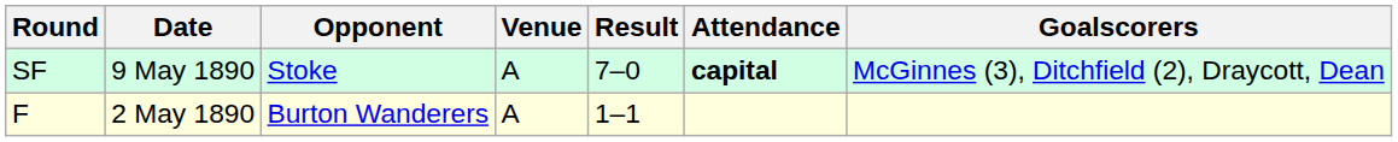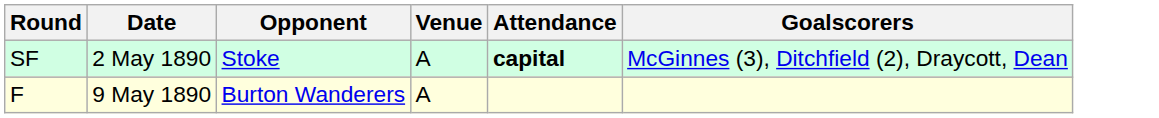 <table class="wikitable">
 <tr>
 <th>Round</th>
 <th>Date</th>
 <th>Opponent</th>
 <th>Venue</th>
-<th>Result</th>
 <th>Attendance</th>
 <th>Goalscorers</th>
 </tr>
 <tr style="background:#d0ffe3;">
 <td>SF</td>
-<td>9 May 1890</td>
+<td>2 May 1890</td>
 <td><a href='#'>Stoke</a></td>
 <td>A</td>
-<td>7–0</td>
 <td><strong>capital</strong></td>
 <td><a href='#'>McGinnes</a> (3), <a href='#'>Ditchfield</a> (2), Draycott, <a href='#'>Dean</a></td>
 </tr>
 <tr style="background:#ffd;">
 <td>F</td>
-<td>2 May 1890</td>
+<td>9 May 1890</td>
 <td><a href='#'>Burton Wanderers</a></td>
 <td>A</td>
-<td>1–1</td>
 <td></td>
 <td></td>
 </tr>
 </table>
